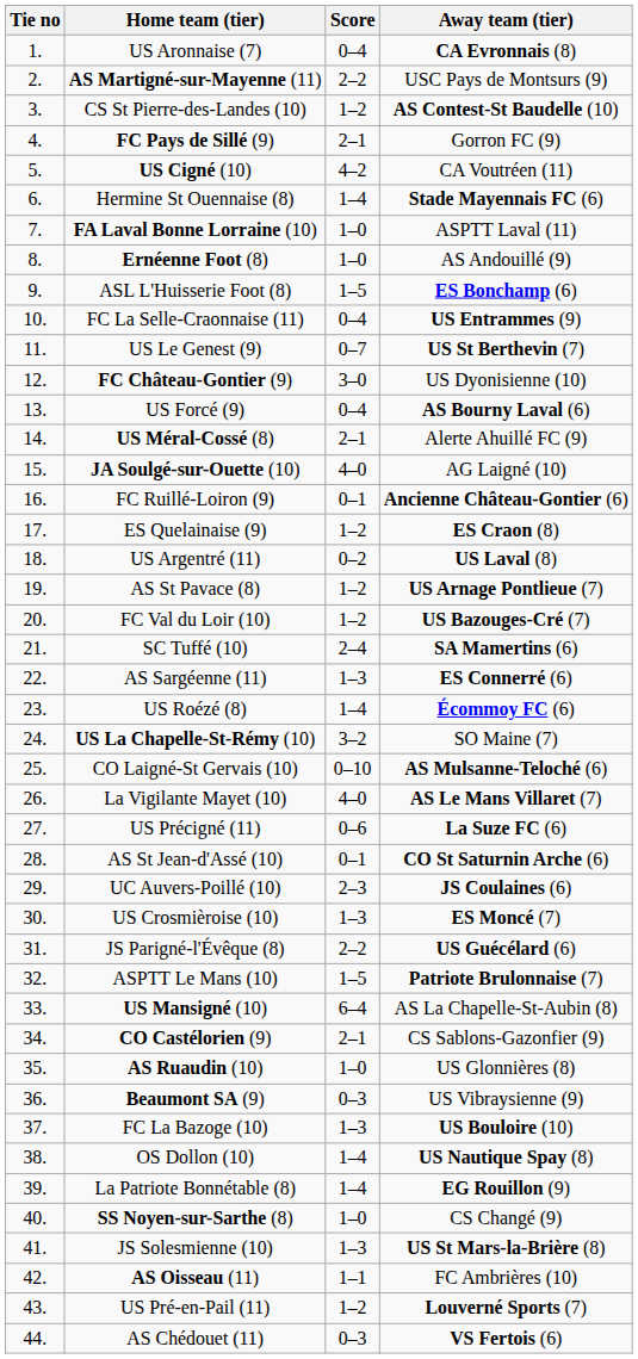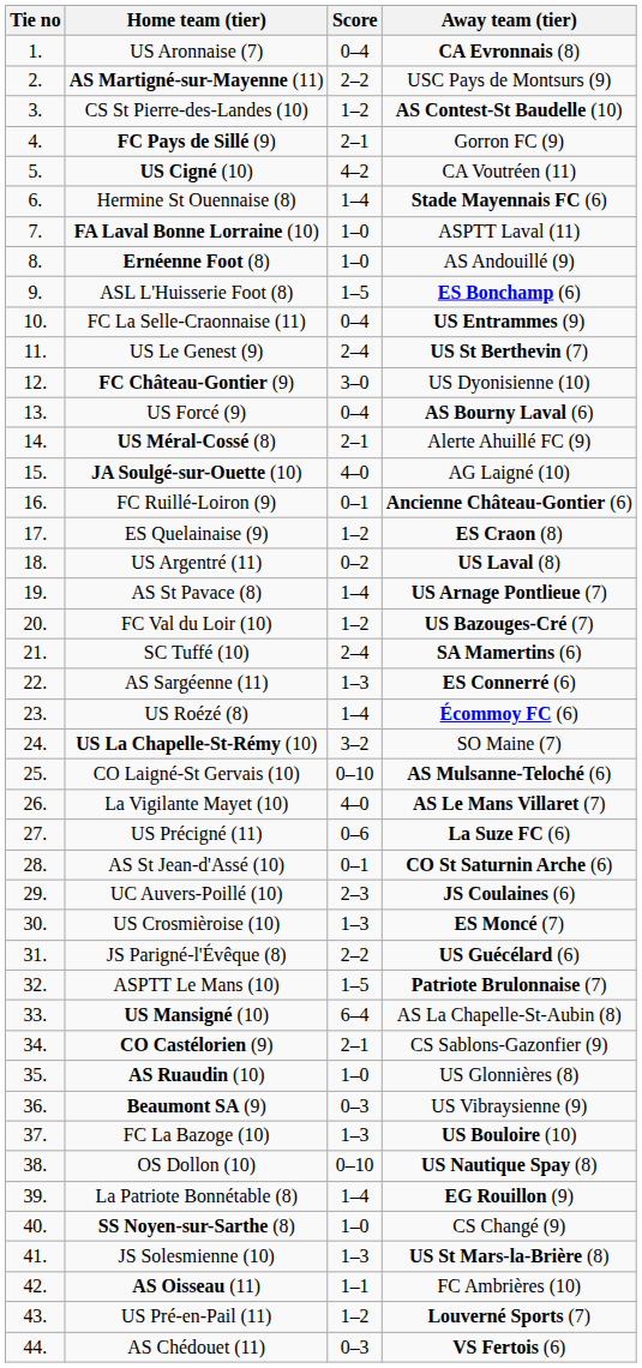 <table class="wikitable" style="text-align: center">
 <tr>
 <th>Tie no</th>
 <th>Home team (tier)</th>
 <th>Score</th>
 <th>Away team (tier)</th>
 </tr>
 <tr>
 <td>1.</td>
 <td>US Aronnaise (7)</td>
 <td>0–4</td>
 <td><strong>CA Evronnais</strong> (8)</td>
 </tr>
 <tr>
 <td>2.</td>
 <td><strong>AS Martigné-sur-Mayenne</strong> (11)</td>
 <td>2–2 </td>
 <td>USC Pays de Montsurs (9)</td>
 </tr>
 <tr>
 <td>3.</td>
 <td>CS St Pierre-des-Landes (10)</td>
 <td>1–2</td>
 <td><strong>AS Contest-St Baudelle</strong> (10)</td>
 </tr>
 <tr>
 <td>4.</td>
 <td><strong>FC Pays de Sillé</strong> (9)</td>
 <td>2–1</td>
 <td>Gorron FC (9)</td>
 </tr>
 <tr>
 <td>5.</td>
 <td><strong>US Cigné</strong> (10)</td>
 <td>4–2</td>
 <td>CA Voutréen (11)</td>
 </tr>
 <tr>
 <td>6.</td>
 <td>Hermine St Ouennaise (8)</td>
 <td>1–4</td>
 <td><strong>Stade Mayennais FC</strong> (6)</td>
 </tr>
 <tr>
 <td>7.</td>
 <td><strong>FA Laval Bonne Lorraine</strong> (10)</td>
 <td>1–0</td>
 <td>ASPTT Laval (11)</td>
 </tr>
 <tr>
 <td>8.</td>
 <td><strong>Ernéenne Foot</strong> (8)</td>
 <td>1–0</td>
 <td>AS Andouillé (9)</td>
 </tr>
 <tr>
 <td>9.</td>
 <td>ASL L'Huisserie Foot (8)</td>
 <td>1–5</td>
 <td><strong><a href='#'>ES Bonchamp</a></strong> (6)</td>
 </tr>
 <tr>
 <td>10.</td>
 <td>FC La Selle-Craonnaise (11)</td>
 <td>0–4</td>
 <td><strong>US Entrammes</strong> (9)</td>
 </tr>
 <tr>
 <td>11.</td>
 <td>US Le Genest (9)</td>
-<td>0–7</td>
+<td>2–4</td>
 <td><strong>US St Berthevin</strong> (7)</td>
 </tr>
 <tr>
 <td>12.</td>
 <td><strong>FC Château-Gontier</strong> (9)</td>
 <td>3–0</td>
 <td>US Dyonisienne (10)</td>
 </tr>
 <tr>
 <td>13.</td>
 <td>US Forcé (9)</td>
 <td>0–4</td>
 <td><strong>AS Bourny Laval</strong> (6)</td>
 </tr>
 <tr>
 <td>14.</td>
 <td><strong>US Méral-Cossé</strong> (8)</td>
 <td>2–1</td>
 <td>Alerte Ahuillé FC (9)</td>
 </tr>
 <tr>
 <td>15.</td>
 <td><strong>JA Soulgé-sur-Ouette</strong> (10)</td>
 <td>4–0</td>
 <td>AG Laigné (10)</td>
 </tr>
 <tr>
 <td>16.</td>
 <td>FC Ruillé-Loiron (9)</td>
 <td>0–1</td>
 <td><strong>Ancienne Château-Gontier</strong> (6)</td>
 </tr>
 <tr>
 <td>17.</td>
 <td>ES Quelainaise (9)</td>
 <td>1–2</td>
 <td><strong>ES Craon</strong> (8)</td>
 </tr>
 <tr>
 <td>18.</td>
 <td>US Argentré (11)</td>
 <td>0–2</td>
 <td><strong>US Laval</strong> (8)</td>
 </tr>
 <tr>
 <td>19.</td>
 <td>AS St Pavace (8)</td>
-<td>1–2</td>
+<td>1–4</td>
 <td><strong>US Arnage Pontlieue</strong> (7)</td>
 </tr>
 <tr>
 <td>20.</td>
 <td>FC Val du Loir (10)</td>
 <td>1–2</td>
 <td><strong>US Bazouges-Cré</strong> (7)</td>
 </tr>
 <tr>
 <td>21.</td>
 <td>SC Tuffé (10)</td>
 <td>2–4</td>
 <td><strong>SA Mamertins</strong> (6)</td>
 </tr>
 <tr>
 <td>22.</td>
 <td>AS Sargéenne (11)</td>
 <td>1–3</td>
 <td><strong>ES Connerré</strong> (6)</td>
 </tr>
 <tr>
 <td>23.</td>
 <td>US Roézé (8)</td>
 <td>1–4</td>
 <td><strong><a href='#'>Écommoy FC</a></strong> (6)</td>
 </tr>
 <tr>
 <td>24.</td>
 <td><strong>US La Chapelle-St-Rémy</strong> (10)</td>
 <td>3–2</td>
 <td>SO Maine (7)</td>
 </tr>
 <tr>
 <td>25.</td>
 <td>CO Laigné-St Gervais (10)</td>
 <td>0–10</td>
 <td><strong>AS Mulsanne-Teloché</strong> (6)</td>
 </tr>
 <tr>
 <td>26.</td>
 <td>La Vigilante Mayet (10)</td>
 <td>4–0</td>
 <td><strong>AS Le Mans Villaret</strong> (7)</td>
 </tr>
 <tr>
 <td>27.</td>
 <td>US Précigné (11)</td>
 <td>0–6</td>
 <td><strong>La Suze FC</strong> (6)</td>
 </tr>
 <tr>
 <td>28.</td>
 <td>AS St Jean-d'Assé (10)</td>
 <td>0–1</td>
 <td><strong>CO St Saturnin Arche</strong> (6)</td>
 </tr>
 <tr>
 <td>29.</td>
 <td>UC Auvers-Poillé (10)</td>
 <td>2–3</td>
 <td><strong>JS Coulaines</strong> (6)</td>
 </tr>
 <tr>
 <td>30.</td>
 <td>US Crosmièroise (10)</td>
 <td>1–3</td>
 <td><strong>ES Moncé</strong> (7)</td>
 </tr>
 <tr>
 <td>31.</td>
 <td>JS Parigné-l'Évêque (8)</td>
 <td>2–2 </td>
 <td><strong>US Guécélard</strong> (6)</td>
 </tr>
 <tr>
 <td>32.</td>
 <td>ASPTT Le Mans (10)</td>
 <td>1–5</td>
 <td><strong>Patriote Brulonnaise</strong> (7)</td>
 </tr>
 <tr>
 <td>33.</td>
 <td><strong>US Mansigné</strong> (10)</td>
 <td>6–4</td>
 <td>AS La Chapelle-St-Aubin (8)</td>
 </tr>
 <tr>
 <td>34.</td>
 <td><strong>CO Castélorien</strong> (9)</td>
 <td>2–1</td>
 <td>CS Sablons-Gazonfier (9)</td>
 </tr>
 <tr>
 <td>35.</td>
 <td><strong>AS Ruaudin</strong> (10)</td>
 <td>1–0</td>
 <td>US Glonnières (8)</td>
 </tr>
 <tr>
 <td>36.</td>
 <td><strong>Beaumont SA</strong> (9)</td>
 <td>0–3</td>
 <td>US Vibraysienne (9)</td>
 </tr>
 <tr>
 <td>37.</td>
 <td>FC La Bazoge (10)</td>
 <td>1–3</td>
 <td><strong>US Bouloire</strong> (10)</td>
 </tr>
 <tr>
 <td>38.</td>
 <td>OS Dollon (10)</td>
-<td>1–4</td>
+<td>0–10</td>
 <td><strong>US Nautique Spay</strong> (8)</td>
 </tr>
 <tr>
 <td>39.</td>
 <td>La Patriote Bonnétable (8)</td>
 <td>1–4</td>
 <td><strong>EG Rouillon</strong> (9)</td>
 </tr>
 <tr>
 <td>40.</td>
 <td><strong>SS Noyen-sur-Sarthe</strong> (8)</td>
 <td>1–0</td>
 <td>CS Changé (9)</td>
 </tr>
 <tr>
 <td>41.</td>
 <td>JS Solesmienne (10)</td>
 <td>1–3</td>
 <td><strong>US St Mars-la-Brière</strong> (8)</td>
 </tr>
 <tr>
 <td>42.</td>
 <td><strong>AS Oisseau</strong> (11)</td>
 <td>1–1 </td>
 <td>FC Ambrières (10)</td>
 </tr>
 <tr>
 <td>43.</td>
 <td>US Pré-en-Pail (11)</td>
 <td>1–2</td>
 <td><strong>Louverné Sports</strong> (7)</td>
 </tr>
 <tr>
 <td>44.</td>
 <td>AS Chédouet (11)</td>
 <td>0–3 </td>
 <td><strong>VS Fertois</strong> (6)</td>
 </tr>
 </table>
